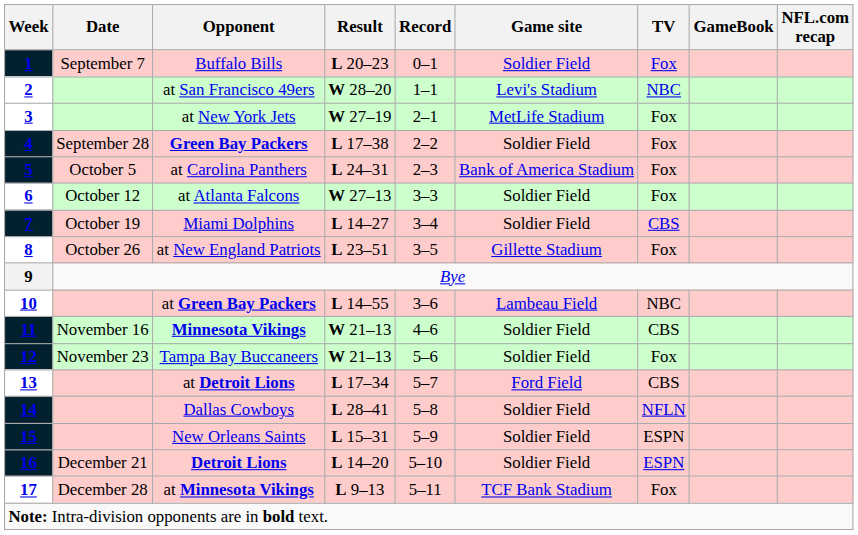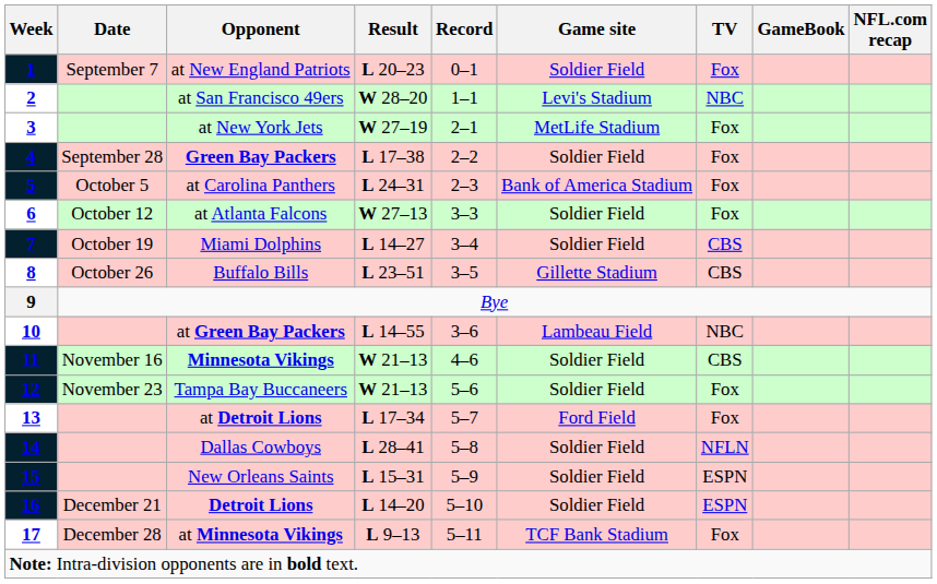 <table class="wikitable" style="align=center">
 <tr>
 <th>Week</th>
 <th>Date</th>
 <th>Opponent</th>
 <th>Result</th>
 <th>Record</th>
 <th>Game site</th>
 <th>TV</th>
 <th>GameBook</th>
 <th>NFL.com<br>recap</th>
 </tr>
 <tr style="background:#fcc; text-align:center;">
 <th style="background:#03202F; color:white;"><a href='#'><span>1</span></a></th>
 <td>September 7</td>
-<td><a href='#'>Buffalo Bills</a></td>
+<td>at <a href='#'>New England Patriots</a></td>
 <td><strong>L</strong> 20–23 </td>
 <td>0–1</td>
 <td><a href='#'>Soldier Field</a></td>
 <td><a href='#'>Fox</a></td>
 <td></td>
 <td></td>
 </tr>
 <tr style="background:#cfc; text-align:center;">
 <th style="background:white; color:#03202F;"><a href='#'><span>2</span></a></th>
 <td></td>
 <td>at <a href='#'>San Francisco 49ers</a></td>
 <td><strong>W</strong> 28–20</td>
 <td>1–1</td>
 <td><a href='#'>Levi's Stadium</a></td>
 <td><a href='#'>NBC</a></td>
 <td></td>
 <td></td>
 </tr>
 <tr style="background:#cfc; text-align:center;">
 <th style="background:white; color:#03202F;"><a href='#'><span>3</span></a></th>
 <td></td>
 <td>at <a href='#'>New York Jets</a></td>
 <td><strong>W</strong> 27–19</td>
 <td>2–1</td>
 <td><a href='#'>MetLife Stadium</a></td>
 <td>Fox</td>
 <td></td>
 <td></td>
 </tr>
 <tr style="background:#fcc; text-align:center;">
 <th style="background:#03202F; color:#df6108;"><a href='#'><span>4</span></a></th>
 <td>September 28</td>
 <td><strong><a href='#'>Green Bay Packers</a></strong></td>
 <td><strong>L</strong> 17–38</td>
 <td>2–2</td>
 <td>Soldier Field</td>
 <td>Fox</td>
 <td></td>
 <td></td>
 </tr>
 <tr style="background:#fcc; text-align:center;">
 <th style="background:#03202F; color:white;"><a href='#'><span>5</span></a></th>
 <td>October 5</td>
 <td>at <a href='#'>Carolina Panthers</a></td>
 <td><strong>L</strong> 24–31</td>
 <td>2–3</td>
 <td><a href='#'>Bank of America Stadium</a></td>
 <td>Fox</td>
 <td></td>
 <td></td>
 </tr>
 <tr style="background:#cfc; text-align:center;">
 <th style="background:white; color:#03202F;"><a href='#'><span>6</span></a></th>
 <td>October 12</td>
 <td>at <a href='#'>Atlanta Falcons</a></td>
 <td><strong>W</strong> 27–13</td>
 <td>3–3</td>
 <td>Soldier Field</td>
 <td>Fox</td>
 <td></td>
 <td></td>
 </tr>
 <tr style="background:#fcc; text-align:center;">
 <th style="background:#03202F; color:white;"><a href='#'><span>7</span></a></th>
 <td>October 19</td>
 <td><a href='#'>Miami Dolphins</a></td>
 <td><strong>L</strong> 14–27</td>
 <td>3–4</td>
 <td>Soldier Field</td>
 <td><a href='#'>CBS</a></td>
 <td></td>
 <td></td>
 </tr>
 <tr style="background:#fcc; text-align:center;">
 <th style="background:white; color:#03202F;"><a href='#'><span>8</span></a></th>
 <td>October 26</td>
-<td>at <a href='#'>New England Patriots</a></td>
+<td><a href='#'>Buffalo Bills</a></td>
 <td><strong>L</strong> 23–51</td>
 <td>3–5</td>
 <td><a href='#'>Gillette Stadium</a></td>
-<td>Fox</td>
+<td>CBS</td>
 <td></td>
 <td></td>
 </tr>
 <tr>
 <th>9</th>
 <td colspan="8" style="text-align:center;"><em><a href='#'>Bye</a></em></td>
 </tr>
 <tr style="background:#fcc; text-align:center;">
 <th style="background:white; color:#03202F;"><a href='#'><span>10</span></a></th>
 <td></td>
 <td>at <strong><a href='#'>Green Bay Packers</a></strong></td>
 <td><strong>L</strong> 14–55</td>
 <td>3–6</td>
 <td><a href='#'>Lambeau Field</a></td>
 <td>NBC</td>
 <td></td>
 <td></td>
 </tr>
 <tr style="background:#cfc; text-align:center;">
 <th style="background:#03202F; color:white;"><a href='#'><span>11</span></a></th>
 <td>November 16</td>
 <td><strong><a href='#'>Minnesota Vikings</a></strong></td>
 <td><strong>W</strong> 21–13</td>
 <td>4–6</td>
 <td>Soldier Field</td>
 <td>CBS</td>
 <td></td>
 <td></td>
 </tr>
 <tr style="background:#cfc; text-align:center;">
 <th style="background:#03202F; color:#df6108;"><a href='#'><span>12</span></a></th>
 <td>November 23</td>
 <td><a href='#'>Tampa Bay Buccaneers</a></td>
 <td><strong>W</strong> 21–13</td>
 <td>5–6</td>
 <td>Soldier Field</td>
 <td>Fox</td>
 <td></td>
 <td></td>
 </tr>
 <tr style="background:#fcc; text-align:center;">
 <th style="background:white; color:#03202F;"><a href='#'><span>13</span></a></th>
 <td></td>
 <td>at <strong><a href='#'>Detroit Lions</a></strong></td>
 <td><strong>L</strong> 17–34</td>
 <td>5–7</td>
 <td><a href='#'>Ford Field</a></td>
-<td>CBS</td>
+<td>Fox</td>
 <td></td>
 <td></td>
 </tr>
 <tr style="background:#fcc; text-align:center;">
 <th style="background:#03202F; color:white;"><a href='#'><span>14</span></a></th>
 <td></td>
 <td><a href='#'>Dallas Cowboys</a></td>
 <td><strong>L</strong> 28–41</td>
 <td>5–8</td>
 <td>Soldier Field</td>
 <td><a href='#'>NFLN</a></td>
 <td></td>
 <td></td>
 </tr>
 <tr style="background:#fcc; text-align:center;">
 <th style="background:#03202F; color:white;"><a href='#'><span>15</span></a></th>
 <td></td>
 <td><a href='#'>New Orleans Saints</a></td>
 <td><strong>L</strong> 15–31</td>
 <td>5–9</td>
 <td>Soldier Field</td>
 <td>ESPN</td>
 <td></td>
 <td></td>
 </tr>
 <tr style="background:#fcc; text-align:center;">
 <th style="background:#03202F; color:white;"><a href='#'><span>16</span></a></th>
 <td>December 21</td>
 <td><strong><a href='#'>Detroit Lions</a></strong></td>
 <td><strong>L</strong> 14–20</td>
 <td>5–10</td>
 <td>Soldier Field</td>
 <td><a href='#'>ESPN</a></td>
 <td></td>
 <td></td>
 </tr>
 <tr style="background:#fcc; text-align:center;">
 <th style="background:white; color:#03202F;"><a href='#'><span>17</span></a></th>
 <td>December 28</td>
 <td>at <strong><a href='#'>Minnesota Vikings</a></strong></td>
 <td><strong>L</strong> 9–13</td>
 <td>5–11</td>
 <td><a href='#'>TCF Bank Stadium</a></td>
 <td>Fox</td>
 <td></td>
 <td></td>
 </tr>
 <tr>
 <td colspan="9"><strong>Note:</strong> Intra-division opponents are in <strong>bold</strong> text.<br></td>
 </tr>
 </table>
